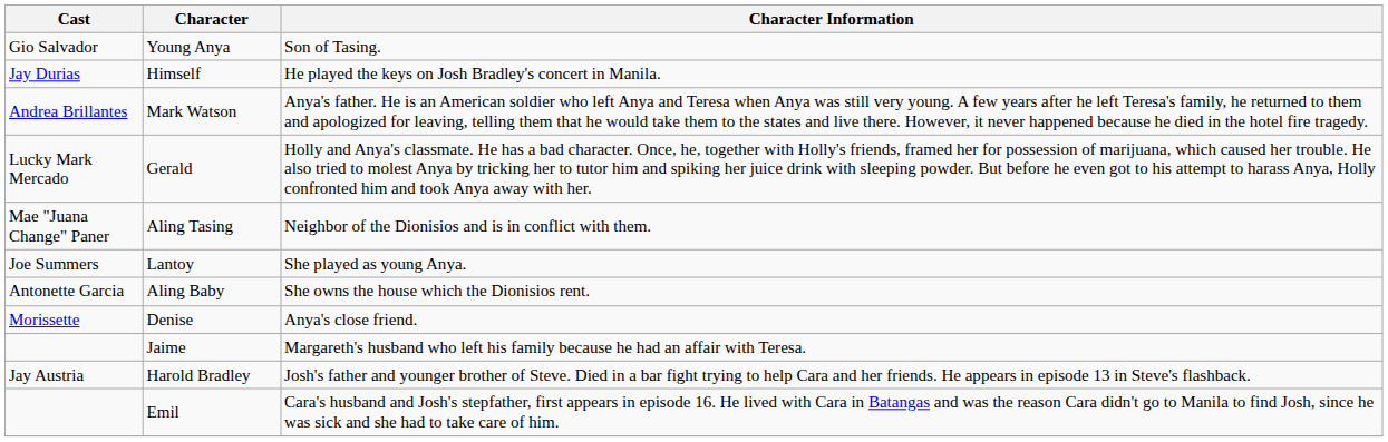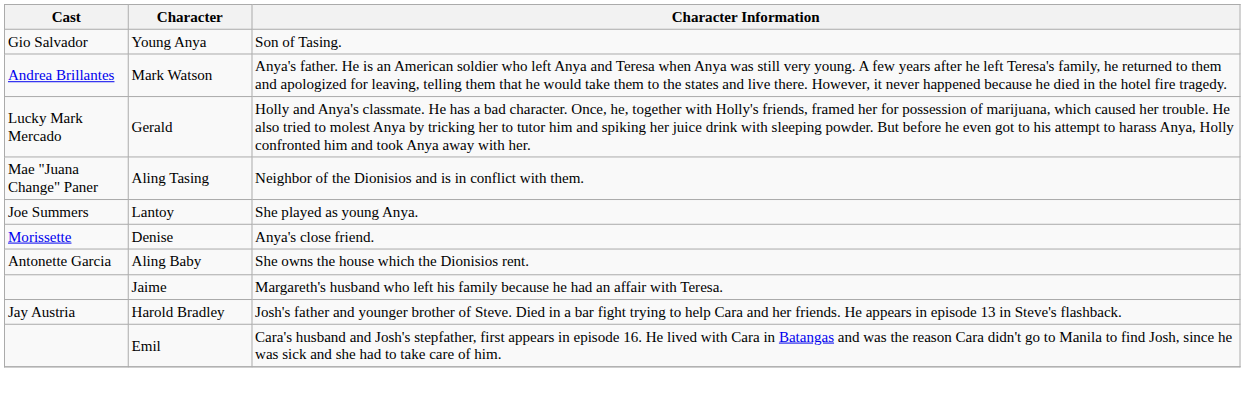 <table class="wikitable" style="font-size:95%;">
 <tr>
 <th width="10%">Cast</th>
 <th width="10%">Character</th>
 <th width="15">Character Information</th>
 </tr>
 <tr>
 <td>Gio Salvador</td>
 <td>Young Anya</td>
 <td>Son of Tasing.</td>
-</tr>
-<tr>
-<td><a href='#'>Jay Durias</a></td>
-<td>Himself</td>
-<td>He played the keys on Josh Bradley's concert in Manila.</td>
 </tr>
 <tr>
 <td><a href='#'>Andrea Brillantes</a></td>
 <td>Mark Watson</td>
 <td>Anya's father. He is an American soldier who left Anya and Teresa when Anya was still very young. A few years after he left Teresa's family, he returned to them and apologized for leaving, telling them that he would take them to the states and live there. However, it never happened because he died in the hotel fire tragedy.</td>
 </tr>
 <tr>
 <td>Lucky Mark Mercado</td>
 <td>Gerald</td>
 <td>Holly and Anya's classmate. He has a bad character. Once, he, together with Holly's friends, framed her for possession of marijuana, which caused her trouble. He also tried to molest Anya by tricking her to tutor him and spiking her juice drink with sleeping powder. But before he even got to his attempt to harass Anya, Holly confronted him and took Anya away with her.</td>
 </tr>
 <tr>
 <td>Mae "Juana Change" Paner</td>
 <td>Aling Tasing</td>
 <td>Neighbor of the Dionisios and is in conflict with them.</td>
 </tr>
 <tr>
 <td>Joe Summers</td>
 <td>Lantoy</td>
 <td>She played as young Anya.</td>
 </tr>
 <tr>
+<td><a href='#'>Morissette</a></td>
+<td>Denise</td>
+<td>Anya's close friend.</td>
+</tr>
+<tr>
 <td>Antonette Garcia</td>
 <td>Aling Baby</td>
 <td>She owns the house which the Dionisios rent.</td>
-</tr>
-<tr>
-<td><a href='#'>Morissette</a></td>
-<td>Denise</td>
-<td>Anya's close friend.</td>
 </tr>
 <tr>
 <td></td>
 <td>Jaime</td>
 <td>Margareth's husband who left his family because he had an affair with Teresa.</td>
 </tr>
 <tr>
 <td>Jay Austria</td>
 <td>Harold Bradley</td>
 <td>Josh's father and younger brother of Steve. Died in a bar fight trying to help Cara and her friends. He appears in episode 13 in Steve's flashback.</td>
 </tr>
 <tr>
 <td></td>
 <td>Emil</td>
 <td>Cara's husband and Josh's stepfather, first appears in episode 16. He lived with Cara in <a href='#'>Batangas</a> and was the reason Cara didn't go to Manila to find Josh, since he was sick and she had to take care of him.</td>
 </tr>
 <tr>
 </tr>
 </table>
